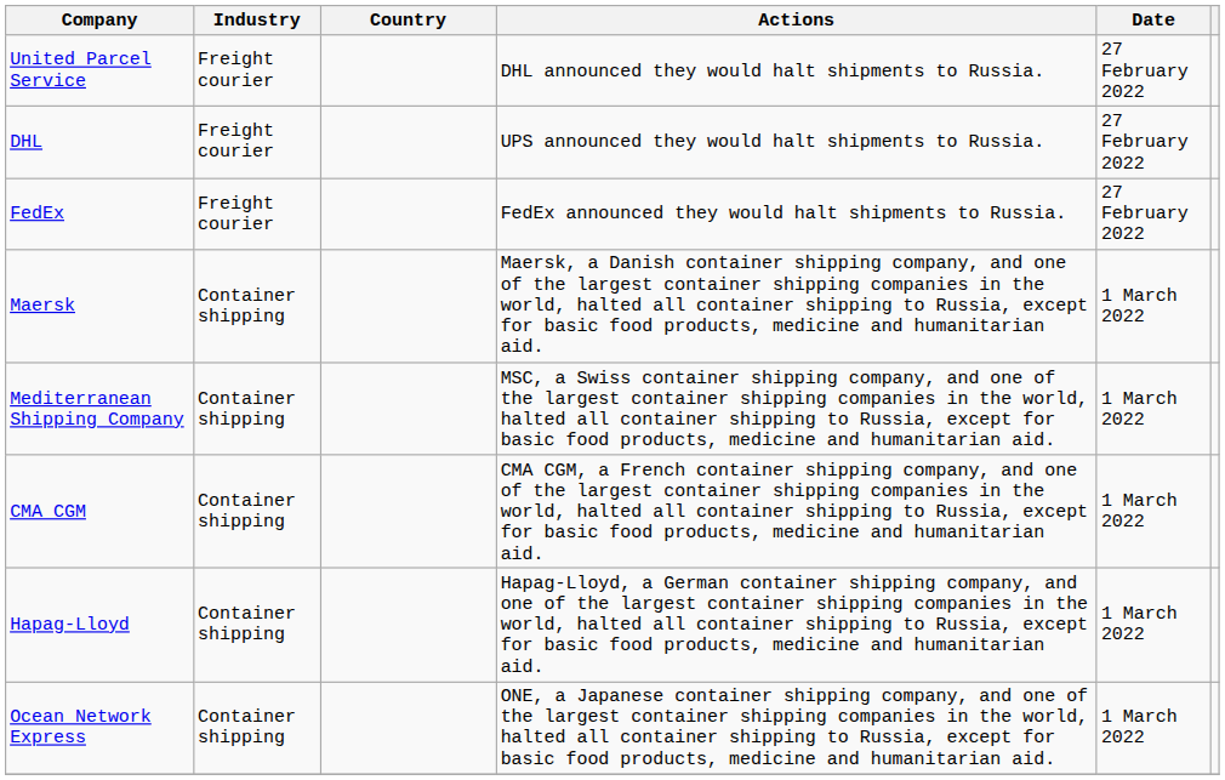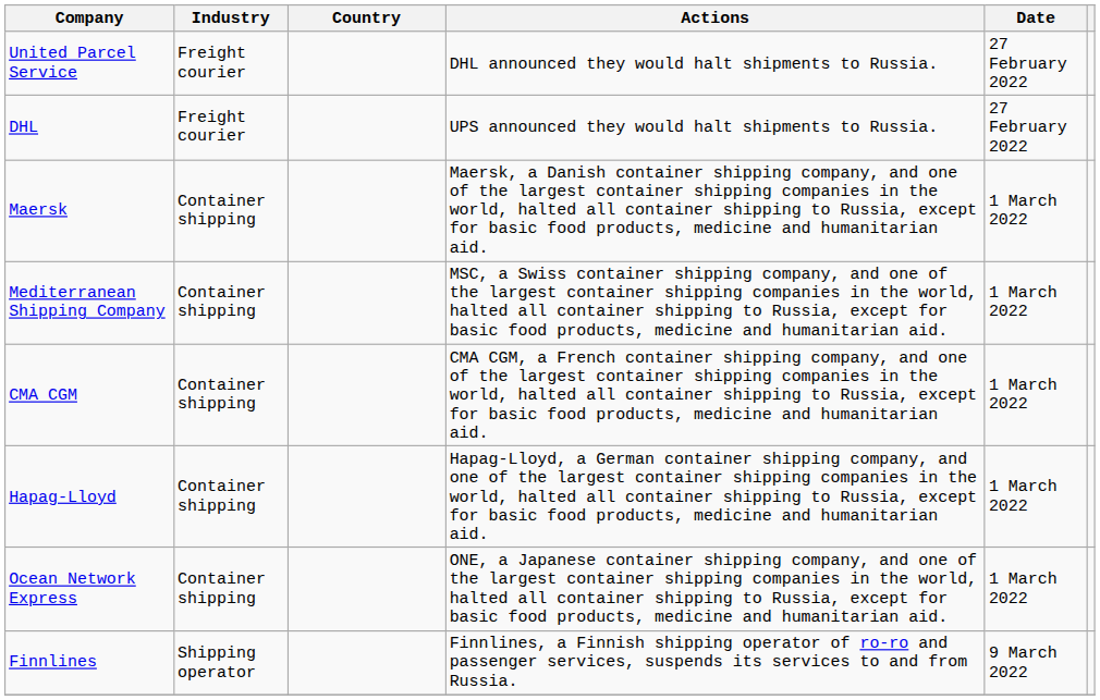 <table class="wikitable sortable">
 <tr>
 <th>Company</th>
 <th>Industry</th>
 <th width=120px>Country</th>
 <th>Actions</th>
 <th data-sort-type=date>Date</th>
 <th class="unsortable"></th>
 </tr>
 <tr>
 <td><a href='#'>United Parcel Service</a></td>
 <td>Freight courier</td>
 <td></td>
 <td>DHL announced they would halt shipments to Russia.</td>
 <td>27 February 2022</td>
 <td></td>
 </tr>
 <tr>
 <td><a href='#'>DHL</a></td>
 <td>Freight courier</td>
 <td></td>
 <td>UPS announced they would halt shipments to Russia.</td>
-<td>27 February 2022</td>
-<td></td>
-</tr>
-<tr>
-<td><a href='#'>FedEx</a></td>
-<td>Freight courier</td>
-<td></td>
-<td>FedEx announced they would halt shipments to Russia.</td>
 <td>27 February 2022</td>
 <td></td>
 </tr>
 <tr>
 <td><a href='#'>Maersk</a></td>
 <td>Container shipping</td>
 <td></td>
 <td>Maersk, a Danish container shipping company, and one of the largest container shipping companies in the world, halted all container shipping to Russia, except for basic food products, medicine and humanitarian aid.</td>
 <td>1 March 2022</td>
 <td></td>
 </tr>
 <tr>
 <td><a href='#'>Mediterranean Shipping Company</a></td>
 <td>Container shipping</td>
 <td></td>
 <td>MSC, a Swiss container shipping company, and one of the largest container shipping companies in the world, halted all container shipping to Russia, except for basic food products, medicine and humanitarian aid.</td>
 <td>1 March 2022</td>
 <td></td>
 </tr>
 <tr>
 <td><a href='#'>CMA CGM</a></td>
 <td>Container shipping</td>
 <td></td>
 <td>CMA CGM, a French container shipping company, and one of the largest container shipping companies in the world, halted all container shipping to Russia, except for basic food products, medicine and humanitarian aid.</td>
 <td>1 March 2022</td>
 <td></td>
 </tr>
 <tr>
 <td><a href='#'>Hapag-Lloyd</a></td>
 <td>Container shipping</td>
 <td></td>
 <td>Hapag-Lloyd, a German container shipping company, and one of the largest container shipping companies in the world, halted all container shipping to Russia, except for basic food products, medicine and humanitarian aid.</td>
 <td>1 March 2022</td>
 <td></td>
 </tr>
 <tr>
 <td><a href='#'>Ocean Network Express</a></td>
 <td>Container shipping</td>
 <td></td>
 <td>ONE, a Japanese container shipping company, and one of the largest container shipping companies in the world, halted all container shipping to Russia, except for basic food products, medicine and humanitarian aid.</td>
 <td>1 March 2022</td>
 <td></td>
 </tr>
 <tr>
+<td><a href='#'>Finnlines</a></td>
+<td>Shipping operator</td>
+<td></td>
+<td>Finnlines, a Finnish shipping operator of <a href='#'>ro-ro</a> and passenger services, suspends its services to and from Russia.</td>
+<td>9 March 2022</td>
+<td></td>
+</tr>
+<tr>
 </tr>
 </table>
